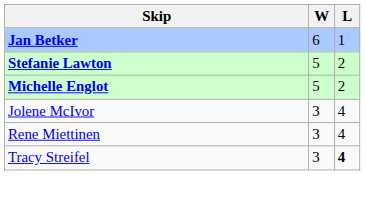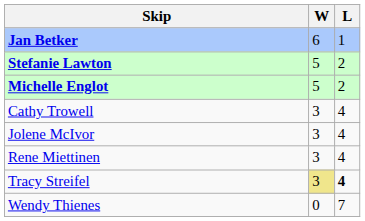 <table class="wikitable">
 <tr>
 <th bgcolor="#efefef" width="320">Skip</th>
 <th bgcolor="#efefef" width="20">W</th>
 <th bgcolor="#efefef" width="20">L</th>
 </tr>
 <tr bgcolor="#aac9fc">
 <td><strong><a href='#'>Jan Betker</a></strong></td>
 <td>6</td>
 <td>1</td>
 </tr>
 <tr bgcolor="#ccffcc">
 <td><strong><a href='#'>Stefanie Lawton</a></strong></td>
 <td>5</td>
 <td>2</td>
 </tr>
 <tr bgcolor="#ccffcc">
 <td><strong><a href='#'>Michelle Englot</a></strong></td>
 <td>5</td>
 <td>2</td>
 </tr>
 <tr>
+<td><a href='#'>Cathy Trowell</a></td>
+<td>3</td>
+<td>4</td>
+</tr>
+<tr>
 <td><a href='#'>Jolene McIvor</a></td>
 <td>3</td>
 <td>4</td>
 </tr>
 <tr>
 <td><a href='#'>Rene Miettinen</a></td>
 <td>3</td>
 <td>4</td>
 </tr>
 <tr>
 <td><a href='#'>Tracy Streifel</a></td>
-<td>3</td>
+<td style="background: khaki;">3</td>
 <td><strong>4</strong></td>
 </tr>
+<tr>
+<td><a href='#'>Wendy Thienes</a></td>
+<td>0</td>
+<td>7</td>
+</tr>
 </table>
